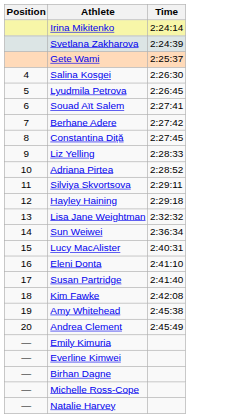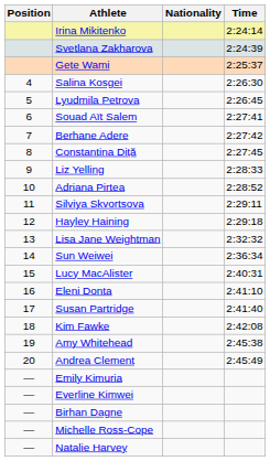 <table class="wikitable sortable">
 <tr>
 <th>Position</th>
 <th>Athlete</th>
+<th>Nationality</th>
 <th>Time</th>
 </tr>
 <tr bgcolor=#F7F6A8>
 <td align=center></td>
 <td><a href='#'>Irina Mikitenko</a></td>
+<td></td>
 <td>2:24:14</td>
 </tr>
 <tr bgcolor=#DCE5E5>
 <td align=center></td>
 <td><a href='#'>Svetlana Zakharova</a></td>
+<td></td>
 <td>2:24:39</td>
 </tr>
 <tr bgcolor=#FFDAB9>
 <td align=center></td>
 <td><a href='#'>Gete Wami</a></td>
+<td></td>
 <td>2:25:37</td>
 </tr>
 <tr>
 <td align=center>4</td>
 <td><a href='#'>Salina Kosgei</a></td>
+<td></td>
 <td>2:26:30</td>
 </tr>
 <tr>
 <td align=center>5</td>
 <td><a href='#'>Lyudmila Petrova</a></td>
+<td></td>
 <td>2:26:45</td>
 </tr>
 <tr>
 <td align=center>6</td>
 <td><a href='#'>Souad Aït Salem</a></td>
+<td></td>
 <td>2:27:41</td>
 </tr>
 <tr>
 <td align=center>7</td>
 <td><a href='#'>Berhane Adere</a></td>
+<td></td>
 <td>2:27:42</td>
 </tr>
 <tr>
 <td align=center>8</td>
 <td><a href='#'>Constantina Diță</a></td>
+<td></td>
 <td>2:27:45</td>
 </tr>
 <tr>
 <td align=center>9</td>
 <td><a href='#'>Liz Yelling</a></td>
+<td></td>
 <td>2:28:33</td>
 </tr>
 <tr>
 <td align=center>10</td>
 <td><a href='#'>Adriana Pirtea</a></td>
+<td></td>
 <td>2:28:52</td>
 </tr>
 <tr>
 <td align=center>11</td>
 <td><a href='#'>Silviya Skvortsova</a></td>
+<td></td>
 <td>2:29:11</td>
 </tr>
 <tr>
 <td align=center>12</td>
 <td><a href='#'>Hayley Haining</a></td>
+<td></td>
 <td>2:29:18</td>
 </tr>
 <tr>
 <td align=center>13</td>
 <td><a href='#'>Lisa Jane Weightman</a></td>
+<td></td>
 <td>2:32:32</td>
 </tr>
 <tr>
 <td align=center>14</td>
 <td><a href='#'>Sun Weiwei</a></td>
+<td></td>
 <td>2:36:34</td>
 </tr>
 <tr>
 <td align=center>15</td>
 <td><a href='#'>Lucy MacAlister</a></td>
+<td></td>
 <td>2:40:31</td>
 </tr>
 <tr>
 <td align=center>16</td>
 <td><a href='#'>Eleni Donta</a></td>
+<td></td>
 <td>2:41:10</td>
 </tr>
 <tr>
 <td align=center>17</td>
 <td><a href='#'>Susan Partridge</a></td>
+<td></td>
 <td>2:41:40</td>
 </tr>
 <tr>
 <td align=center>18</td>
 <td><a href='#'>Kim Fawke</a></td>
+<td></td>
 <td>2:42:08</td>
 </tr>
 <tr>
 <td align=center>19</td>
 <td><a href='#'>Amy Whitehead</a></td>
+<td></td>
 <td>2:45:38</td>
 </tr>
 <tr>
 <td align=center>20</td>
 <td><a href='#'>Andrea Clement</a></td>
+<td></td>
 <td>2:45:49</td>
 </tr>
 <tr>
 <td align=center>—</td>
 <td><a href='#'>Emily Kimuria</a></td>
 <td></td>
+<td></td>
 </tr>
 <tr>
 <td align=center>—</td>
 <td><a href='#'>Everline Kimwei</a></td>
+<td></td>
 <td></td>
 </tr>
 <tr>
 <td align=center>—</td>
 <td><a href='#'>Birhan Dagne</a></td>
 <td></td>
+<td></td>
 </tr>
 <tr>
 <td align=center>—</td>
 <td><a href='#'>Michelle Ross-Cope</a></td>
+<td></td>
 <td></td>
 </tr>
 <tr>
 <td align=center>—</td>
 <td><a href='#'>Natalie Harvey</a></td>
 <td></td>
+<td></td>
 </tr>
 </table>
